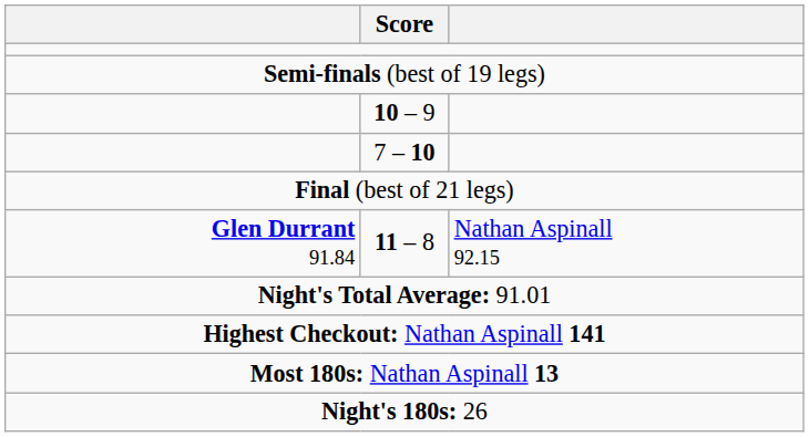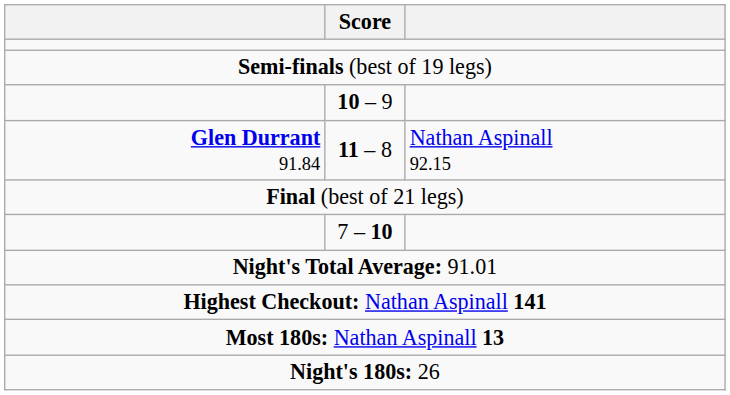 <table class=wikitable style="text-align:center">
 <tr>
 <th width=225></th>
 <th width=50>Score</th>
 <th width=225></th>
 </tr>
 <tr align=centre>
 <td colspan="3"></td>
 </tr>
 <tr align=center>
 <td colspan="3"><strong>Semi-finals</strong> (best of 19 legs)</td>
 </tr>
 <tr align=left>
 <td align=right></td>
 <td align=center><strong>10</strong> – 9</td>
 <td></td>
 </tr>
 <tr align=left>
-<td align=right></td>
-<td align=center>7 – <strong>10</strong></td>
-<td></td>
+<td align=right> <strong><a href='#'>Glen Durrant</a></strong> <br><small><span>91.84</span></small></td>
+<td align=center><strong>11</strong> – 8</td>
+<td> <a href='#'>Nathan Aspinall</a> <br><small><span>92.15</span></small></td>
 </tr>
 <tr align=center>
 <td colspan="3"><strong>Final</strong> (best of 21 legs)</td>
 </tr>
 <tr align=left>
-<td align=right> <strong><a href='#'>Glen Durrant</a></strong> <br><small><span>91.84</span></small></td>
-<td align=center><strong>11</strong> – 8</td>
-<td> <a href='#'>Nathan Aspinall</a> <br><small><span>92.15</span></small></td>
+<td align=right></td>
+<td align=center>7 – <strong>10</strong></td>
+<td></td>
 </tr>
 <tr align=center>
 <td colspan="3"><strong>Night's Total Average:</strong> 91.01</td>
 </tr>
 <tr align=center>
 <td colspan="3"><strong>Highest Checkout:</strong>  <a href='#'>Nathan Aspinall</a> <strong>141</strong></td>
 </tr>
 <tr align=center>
 <td colspan="3"><strong>Most 180s:</strong>  <a href='#'>Nathan Aspinall</a> <strong>13</strong></td>
 </tr>
 <tr align=center>
 <td colspan="3"><strong>Night's 180s:</strong> 26</td>
 </tr>
 </table>
